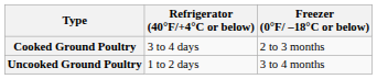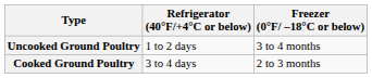 <table class="wikitable">
 <tr>
 <th scope="col">Type</th>
 <th scope="col">Refrigerator<br>(40°F/+4°C or below)</th>
 <th scope="col">Freezer<br>(0°F/ –18°C or below)</th>
 </tr>
 <tr>
+<th scope="row">Uncooked Ground Poultry</th>
+<td>1 to 2 days</td>
+<td>3 to 4 months</td>
+</tr>
+<tr>
 <th scope="row">Cooked Ground Poultry</th>
 <td>3 to 4 days</td>
 <td>2 to 3 months</td>
 </tr>
-<tr>
-<th scope="row">Uncooked Ground Poultry</th>
-<td>1 to 2 days</td>
-<td>3 to 4 months</td>
-</tr>
 </table>
